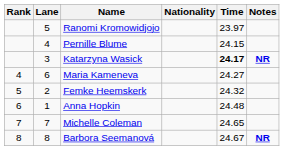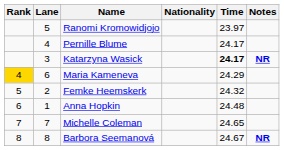 <table class="wikitable sortable" style="text-align:center">
 <tr>
 <th>Rank</th>
 <th>Lane</th>
 <th>Name</th>
 <th>Nationality</th>
 <th>Time</th>
 <th>Notes</th>
 </tr>
 <tr>
 <td></td>
 <td>5</td>
 <td align=left><a href='#'>Ranomi Kromowidjojo</a></td>
 <td align=left></td>
 <td>23.97</td>
 <td></td>
 </tr>
 <tr>
 <td></td>
 <td>4</td>
 <td align=left><a href='#'>Pernille Blume</a></td>
 <td align=left></td>
-<td>24.15</td>
+<td>24.17</td>
 <td></td>
 </tr>
 <tr>
 <td></td>
 <td>3</td>
 <td align=left><a href='#'>Katarzyna Wasick</a></td>
 <td align=left></td>
 <td><strong>24.17</strong></td>
 <td><strong><a href='#'>NR</a></strong></td>
 </tr>
 <tr>
-<td>4</td>
+<td style="background: gold;">4</td>
 <td>6</td>
 <td align=left><a href='#'>Maria Kameneva</a></td>
 <td align=left></td>
-<td>24.27</td>
+<td>24.29</td>
 <td></td>
 </tr>
 <tr>
 <td>5</td>
 <td>2</td>
 <td align=left><a href='#'>Femke Heemskerk</a></td>
 <td align=left></td>
 <td>24.32</td>
 <td></td>
 </tr>
 <tr>
 <td>6</td>
 <td>1</td>
 <td align=left><a href='#'>Anna Hopkin</a></td>
 <td align=left></td>
 <td>24.48</td>
 <td></td>
 </tr>
 <tr>
 <td>7</td>
 <td>7</td>
 <td align=left><a href='#'>Michelle Coleman</a></td>
 <td align=left></td>
 <td>24.65</td>
 <td></td>
 </tr>
 <tr>
 <td>8</td>
 <td>8</td>
 <td align=left><a href='#'>Barbora Seemanová</a></td>
 <td align=left></td>
 <td>24.67</td>
 <td><strong><a href='#'>NR</a></strong></td>
 </tr>
 </table>
